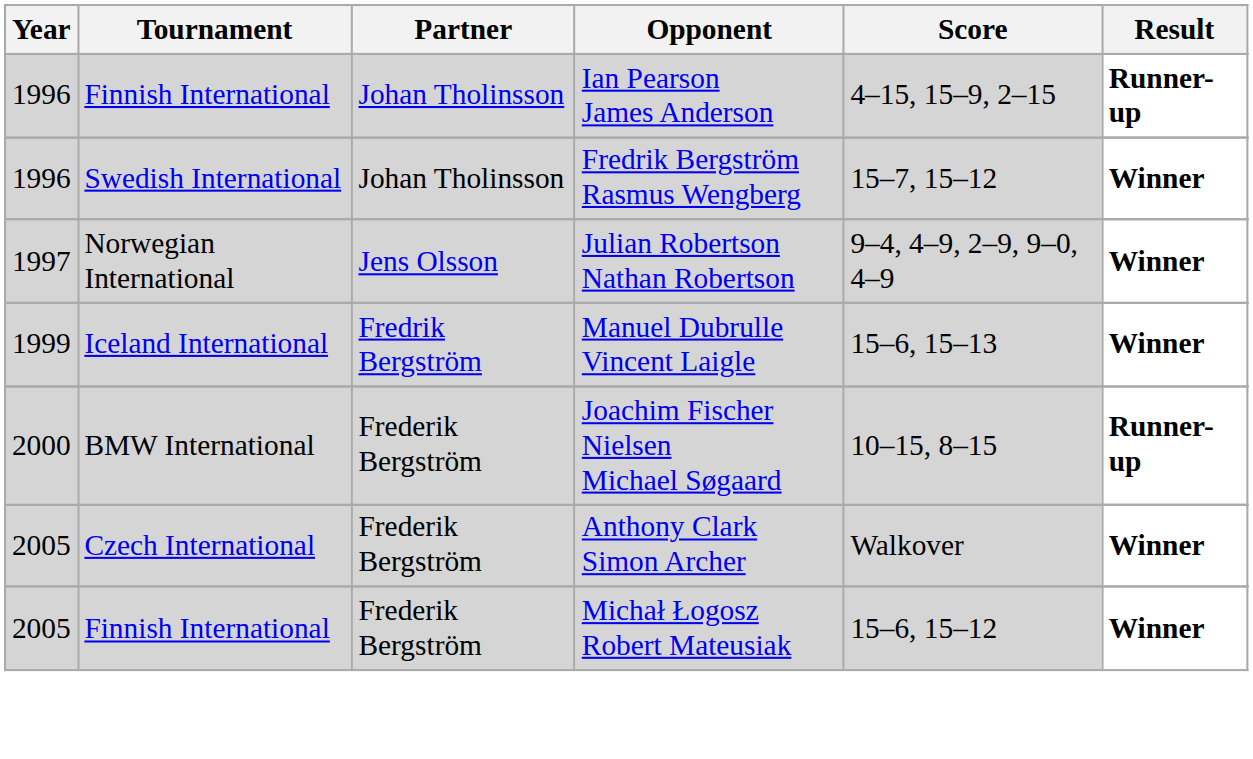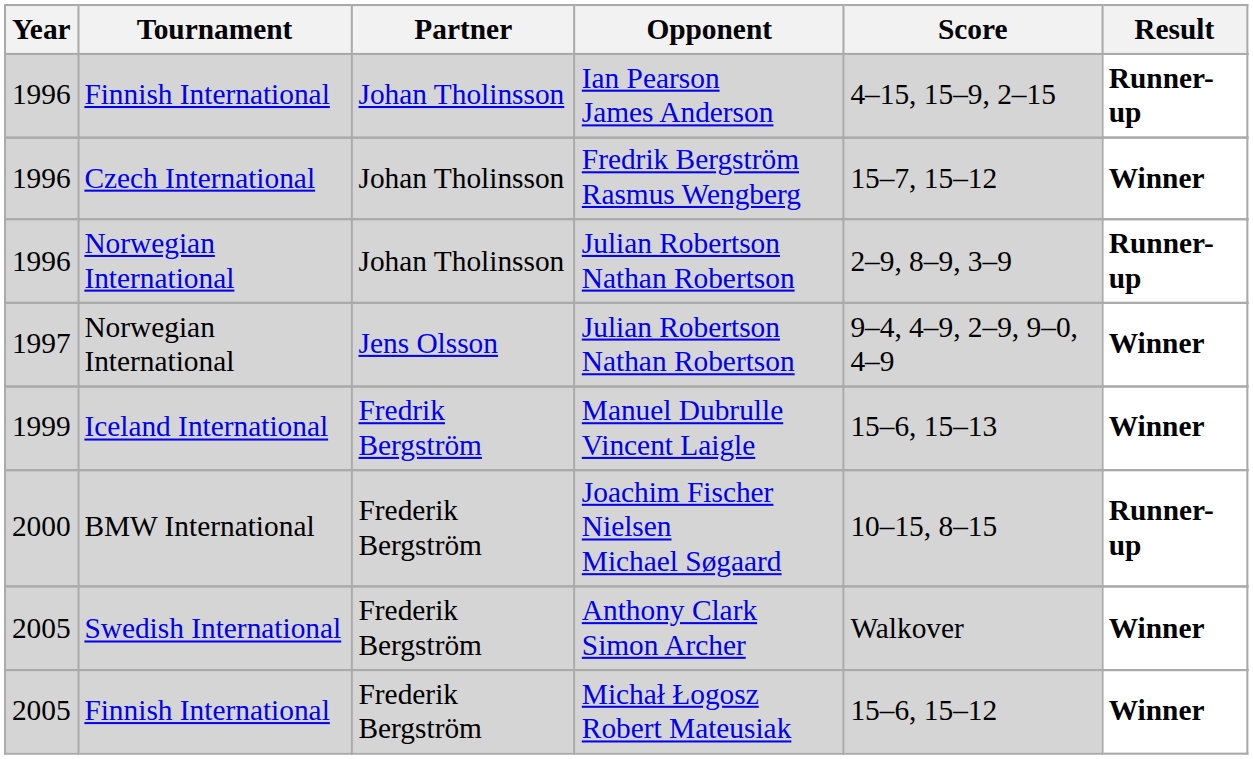 <table class="sortable wikitable" style="font-size: 90%;">
 <tr>
 <th>Year</th>
 <th>Tournament</th>
 <th>Partner</th>
 <th>Opponent</th>
 <th>Score</th>
 <th>Result</th>
 </tr>
 <tr>
 </tr>
 <tr style="background:#D5D5D5">
 <td align="center">1996</td>
 <td align="left"><a href='#'>Finnish International</a></td>
 <td align="left"> <a href='#'>Johan Tholinsson</a></td>
 <td align="left"> <a href='#'>Ian Pearson</a> <br>  <a href='#'>James Anderson</a></td>
 <td align="left">4–15, 15–9, 2–15</td>
 <td style="text-align:left; background:white"> <strong>Runner-up</strong></td>
 </tr>
 <tr>
 </tr>
 <tr style="background:#D5D5D5">
 <td align="center">1996</td>
-<td align="left"><a href='#'>Swedish International</a></td>
+<td align="left"><a href='#'>Czech International</a></td>
 <td align="left"> Johan Tholinsson</td>
 <td align="left"> <a href='#'>Fredrik Bergström</a> <br>  <a href='#'>Rasmus Wengberg</a></td>
 <td align="left">15–7, 15–12</td>
 <td style="text-align:left; background:white"> <strong>Winner</strong></td>
 </tr>
 <tr>
+</tr>
+<tr style="background:#D5D5D5">
+<td align="center">1996</td>
+<td align="left"><a href='#'>Norwegian International</a></td>
+<td align="left"> Johan Tholinsson</td>
+<td align="left"> <a href='#'>Julian Robertson</a> <br>  <a href='#'>Nathan Robertson</a></td>
+<td align="left">2–9, 8–9, 3–9</td>
+<td style="text-align:left; background:white"> <strong>Runner-up</strong></td>
 </tr>
 <tr>
 </tr>
 <tr style="background:#D5D5D5">
 <td align="center">1997</td>
 <td align="left">Norwegian International</td>
 <td align="left"> <a href='#'>Jens Olsson</a></td>
 <td align="left"> <a href='#'>Julian Robertson</a> <br>  <a href='#'>Nathan Robertson</a></td>
 <td align="left">9–4, 4–9, 2–9, 9–0, 4–9</td>
 <td style="text-align:left; background:white"> <strong>Winner</strong></td>
 </tr>
 <tr>
 </tr>
 <tr style="background:#D5D5D5">
 <td align="center">1999</td>
 <td align="left"><a href='#'>Iceland International</a></td>
 <td align="left"> <a href='#'>Fredrik Bergström</a></td>
 <td align="left"> <a href='#'>Manuel Dubrulle</a> <br>  <a href='#'>Vincent Laigle</a></td>
 <td align="left">15–6, 15–13</td>
 <td style="text-align:left; background:white"> <strong>Winner</strong></td>
 </tr>
 <tr>
 </tr>
 <tr style="background:#D5D5D5">
 <td align="center">2000</td>
 <td align="left">BMW International</td>
 <td align="left"> Frederik Bergström</td>
 <td align="left"> <a href='#'>Joachim Fischer Nielsen</a> <br>  <a href='#'>Michael Søgaard</a></td>
 <td align="left">10–15, 8–15</td>
 <td style="text-align:left; background:white"> <strong>Runner-up</strong></td>
 </tr>
 <tr>
 </tr>
 <tr style="background:#D5D5D5">
 <td align="center">2005</td>
-<td align="left"><a href='#'>Czech International</a></td>
+<td align="left"><a href='#'>Swedish International</a></td>
 <td align="left"> Frederik Bergström</td>
 <td align="left"> <a href='#'>Anthony Clark</a> <br>  <a href='#'>Simon Archer</a></td>
 <td align="left">Walkover</td>
 <td style="text-align:left; background:white"> <strong>Winner</strong></td>
 </tr>
 <tr>
 </tr>
 <tr style="background:#D5D5D5">
 <td align="center">2005</td>
 <td align="left"><a href='#'>Finnish International</a></td>
 <td align="left"> Frederik Bergström</td>
 <td align="left"> <a href='#'>Michał Łogosz</a> <br>  <a href='#'>Robert Mateusiak</a></td>
 <td align="left">15–6, 15–12</td>
 <td style="text-align:left; background:white"> <strong>Winner</strong></td>
 </tr>
 </table>
